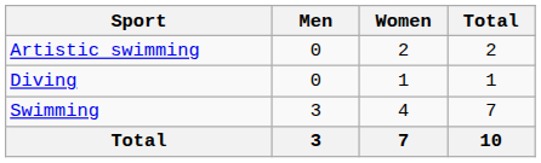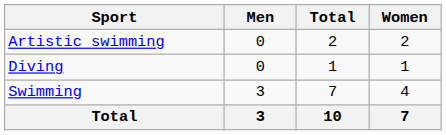 <table class="wikitable sortable" style="text-align:center;">
 <tr>
 <th width=180>Sport</th>
 <th width=55>Men</th>
+<th width=55>Total</th>
 <th width=55>Women</th>
-<th width=55>Total</th>
 </tr>
 <tr>
 <td align=left><a href='#'>Artistic swimming</a></td>
 <td>0</td>
 <td>2</td>
 <td>2</td>
 </tr>
 <tr>
 <td align=left><a href='#'>Diving</a></td>
 <td>0</td>
 <td>1</td>
 <td>1</td>
 </tr>
 <tr>
 <td align=left><a href='#'>Swimming</a></td>
 <td>3</td>
+<td>7</td>
 <td>4</td>
-<td>7</td>
 </tr>
 <tr>
 <th>Total</th>
 <th>3</th>
+<th>10</th>
 <th>7</th>
-<th>10</th>
 </tr>
 </table>
